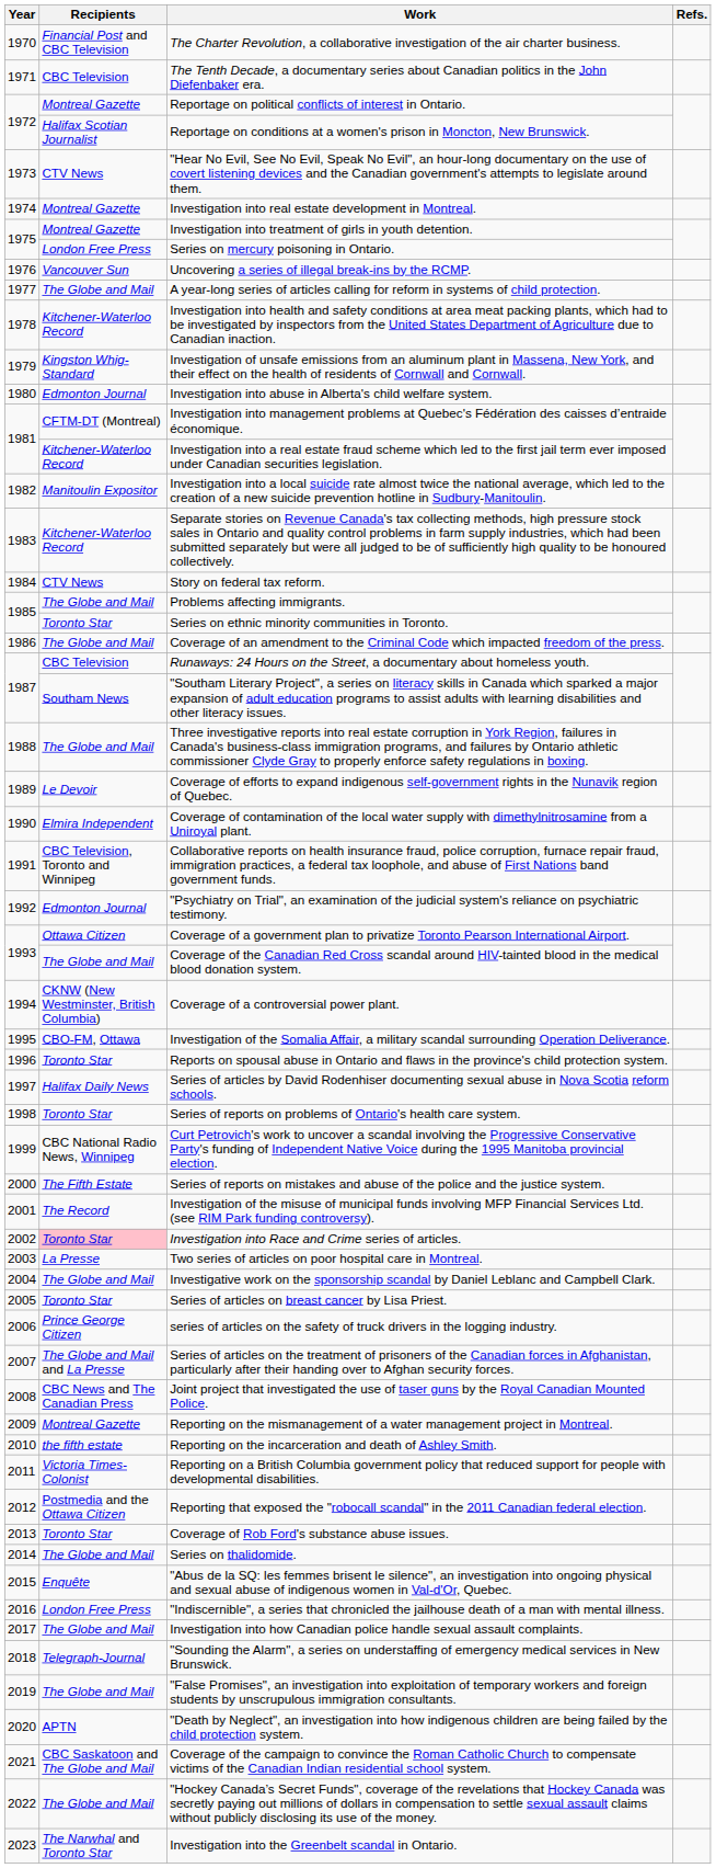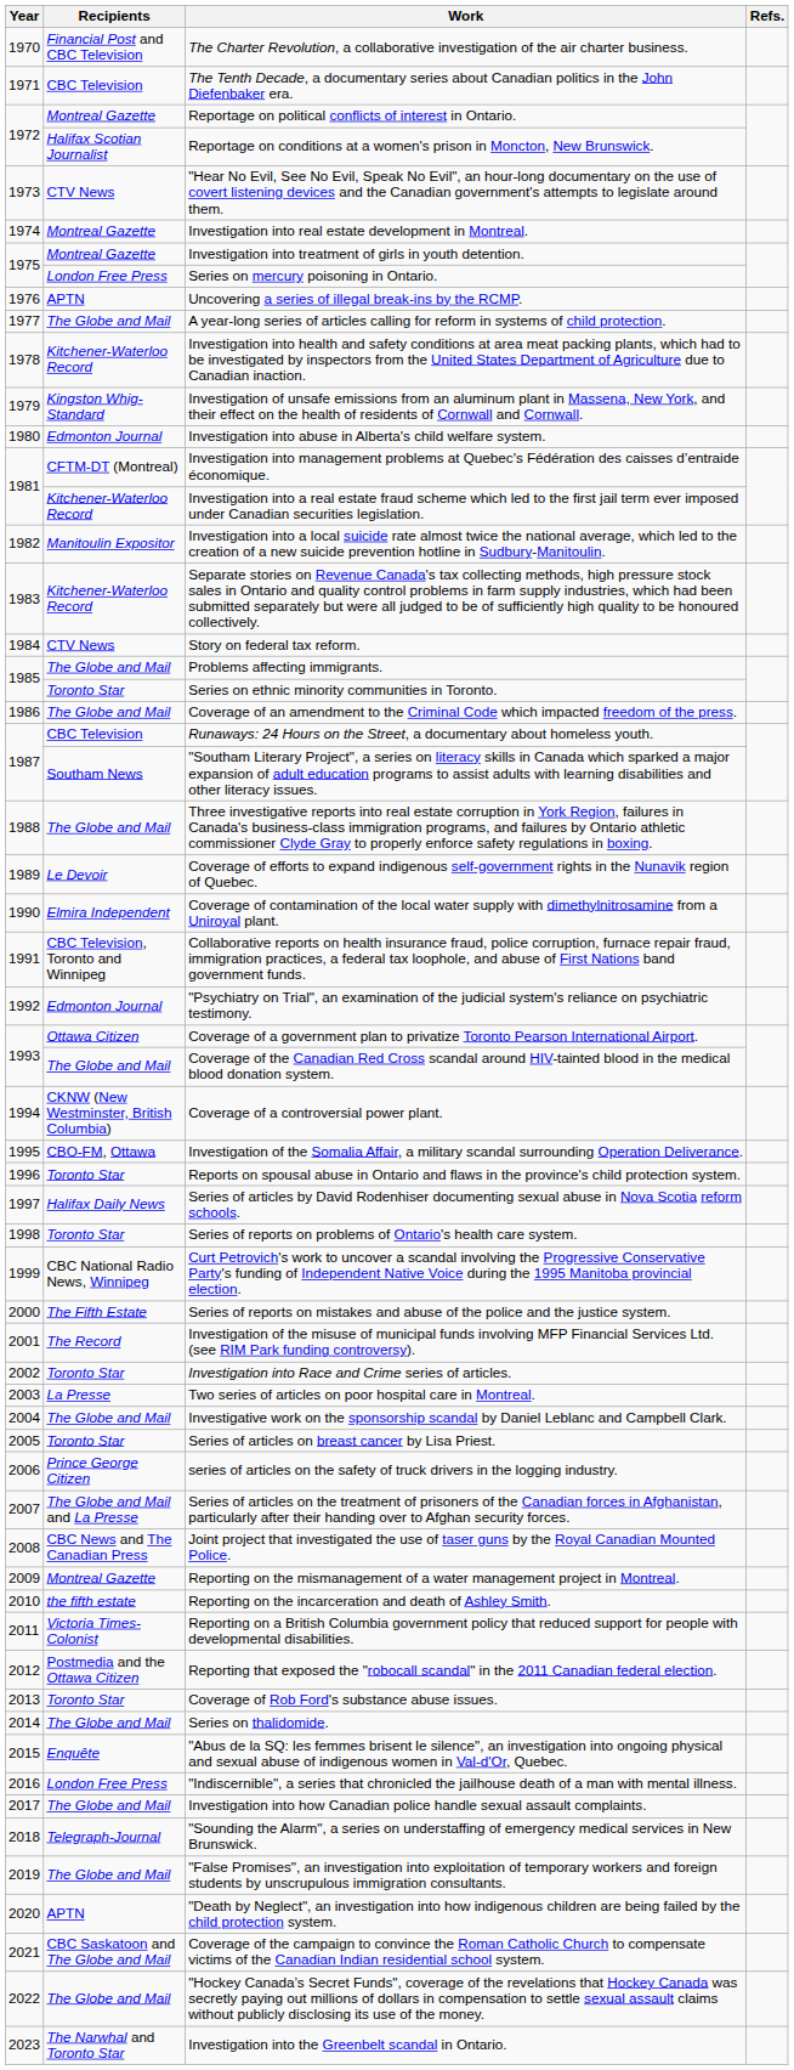 <table class="wikitable" width=100%>
 <tr>
 <th scope="col">Year</th>
 <th scope="col">Recipients</th>
 <th scope="col">Work</th>
 <th scope="col">Refs.</th>
 </tr>
 <tr>
 <td>1970</td>
 <td><em><a href='#'>Financial Post</a></em> and <a href='#'>CBC Television</a></td>
 <td><em>The Charter Revolution</em>, a collaborative investigation of the air charter business.</td>
 <td></td>
 </tr>
 <tr>
 <td>1971</td>
 <td><a href='#'>CBC Television</a></td>
 <td><em>The Tenth Decade</em>, a documentary series about Canadian politics in the <a href='#'>John Diefenbaker</a> era.</td>
 <td></td>
 </tr>
 <tr>
 <td rowspan=2>1972</td>
 <td><em><a href='#'>Montreal Gazette</a></em></td>
 <td>Reportage on political <a href='#'>conflicts of interest</a> in Ontario.</td>
 <td rowspan=2></td>
 </tr>
 <tr>
 <td><em><a href='#'>Halifax Scotian Journalist</a></em></td>
 <td>Reportage on conditions at a women's prison in <a href='#'>Moncton</a>, <a href='#'>New Brunswick</a>.</td>
 </tr>
 <tr>
 <td>1973</td>
 <td><a href='#'>CTV News</a></td>
 <td>"Hear No Evil, See No Evil, Speak No Evil", an hour-long documentary on the use of <a href='#'>covert listening devices</a> and the Canadian government's attempts to legislate around them.</td>
 <td></td>
 </tr>
 <tr>
 <td>1974</td>
 <td><em><a href='#'>Montreal Gazette</a></em></td>
 <td>Investigation into real estate development in <a href='#'>Montreal</a>.</td>
 <td></td>
 </tr>
 <tr>
 <td rowspan=2>1975</td>
 <td><em><a href='#'>Montreal Gazette</a></em></td>
 <td>Investigation into treatment of girls in youth detention.</td>
 <td rowspan=2></td>
 </tr>
 <tr>
 <td><em><a href='#'>London Free Press</a></em></td>
 <td>Series on <a href='#'>mercury</a> poisoning in Ontario.</td>
 </tr>
 <tr>
 <td>1976</td>
-<td><em><a href='#'>Vancouver Sun</a></em></td>
+<td><a href='#'>APTN</a></td>
 <td>Uncovering <a href='#'>a series of illegal break-ins by the RCMP</a>.</td>
 <td></td>
 </tr>
 <tr>
 <td>1977</td>
 <td><em><a href='#'>The Globe and Mail</a></em></td>
 <td>A year-long series of articles calling for reform in systems of <a href='#'>child protection</a>.</td>
 <td></td>
 </tr>
 <tr>
 <td>1978</td>
 <td><em><a href='#'>Kitchener-Waterloo Record</a></em></td>
 <td>Investigation into health and safety conditions at area meat packing plants, which had to be investigated by inspectors from the <a href='#'>United States Department of Agriculture</a> due to Canadian inaction.</td>
 <td></td>
 </tr>
 <tr>
 <td>1979</td>
 <td><em><a href='#'>Kingston Whig-Standard</a></em></td>
 <td>Investigation of unsafe emissions from an aluminum plant in <a href='#'>Massena, New York</a>, and their effect on the health of residents of <a href='#'>Cornwall</a> and <a href='#'>Cornwall</a>.</td>
 <td></td>
 </tr>
 <tr>
 <td>1980</td>
 <td><em><a href='#'>Edmonton Journal</a></em></td>
 <td>Investigation into abuse in Alberta's child welfare system.</td>
 <td></td>
 </tr>
 <tr>
 <td rowspan=2>1981</td>
 <td><a href='#'>CFTM-DT</a> (Montreal)</td>
 <td>Investigation into management problems at Quebec's Fédération des caisses d’entraide économique.</td>
 <td rowspan=2></td>
 </tr>
 <tr>
 <td><em><a href='#'>Kitchener-Waterloo Record</a></em></td>
 <td>Investigation into a real estate fraud scheme which led to the first jail term ever imposed under Canadian securities legislation.</td>
 </tr>
 <tr>
 <td>1982</td>
 <td><em><a href='#'>Manitoulin Expositor</a></em></td>
 <td>Investigation into a local <a href='#'>suicide</a> rate almost twice the national average, which led to the creation of a new suicide prevention hotline in <a href='#'>Sudbury</a>-<a href='#'>Manitoulin</a>.</td>
 <td></td>
 </tr>
 <tr>
 <td>1983</td>
 <td><em><a href='#'>Kitchener-Waterloo Record</a></em></td>
 <td>Separate stories on <a href='#'>Revenue Canada</a>'s tax collecting methods, high pressure stock sales in Ontario and quality control problems in farm supply industries, which had been submitted separately but were all judged to be of sufficiently high quality to be honoured collectively.</td>
 <td></td>
 </tr>
 <tr>
 <td>1984</td>
 <td><a href='#'>CTV News</a></td>
 <td>Story on federal tax reform.</td>
 <td></td>
 </tr>
 <tr>
 <td rowspan=2>1985</td>
 <td><em><a href='#'>The Globe and Mail</a></em></td>
 <td>Problems affecting immigrants.</td>
 <td rowspan=2></td>
 </tr>
 <tr>
 <td><em><a href='#'>Toronto Star</a></em></td>
 <td>Series on ethnic minority communities in Toronto.</td>
 </tr>
 <tr>
 <td>1986</td>
 <td><em><a href='#'>The Globe and Mail</a></em></td>
 <td>Coverage of an amendment to the <a href='#'>Criminal Code</a> which impacted <a href='#'>freedom of the press</a>.</td>
 <td></td>
 </tr>
 <tr>
 <td rowspan=2>1987</td>
 <td><a href='#'>CBC Television</a></td>
 <td><em>Runaways: 24 Hours on the Street</em>, a documentary about homeless youth.</td>
 <td rowspan=2></td>
 </tr>
 <tr>
 <td><a href='#'>Southam News</a></td>
 <td>"Southam Literary Project", a series on <a href='#'>literacy</a> skills in Canada which sparked a major expansion of <a href='#'>adult education</a> programs to assist adults with learning disabilities and other literacy issues.</td>
 </tr>
 <tr>
 <td>1988</td>
 <td><em><a href='#'>The Globe and Mail</a></em></td>
 <td>Three investigative reports into real estate corruption in <a href='#'>York Region</a>, failures in Canada's business-class immigration programs, and failures by Ontario athletic commissioner <a href='#'>Clyde Gray</a> to properly enforce safety regulations in <a href='#'>boxing</a>.</td>
 <td></td>
 </tr>
 <tr>
 <td>1989</td>
 <td><em><a href='#'>Le Devoir</a></em></td>
 <td>Coverage of efforts to expand indigenous <a href='#'>self-government</a> rights in the <a href='#'>Nunavik</a> region of Quebec.</td>
 <td></td>
 </tr>
 <tr>
 <td>1990</td>
 <td><em><a href='#'>Elmira Independent</a></em></td>
 <td>Coverage of contamination of the local water supply with <a href='#'>dimethylnitrosamine</a> from a <a href='#'>Uniroyal</a> plant.</td>
 <td></td>
 </tr>
 <tr>
 <td>1991</td>
 <td><a href='#'>CBC Television</a>, Toronto and Winnipeg</td>
 <td>Collaborative reports on health insurance fraud, police corruption, furnace repair fraud, immigration practices, a federal tax loophole, and abuse of <a href='#'>First Nations</a> band government funds.</td>
 <td></td>
 </tr>
 <tr>
 <td>1992</td>
 <td><em><a href='#'>Edmonton Journal</a></em></td>
 <td>"Psychiatry on Trial", an examination of the judicial system's reliance on psychiatric testimony.</td>
 <td></td>
 </tr>
 <tr>
 <td rowspan=2>1993</td>
 <td><em><a href='#'>Ottawa Citizen</a></em></td>
 <td>Coverage of a government plan to privatize <a href='#'>Toronto Pearson International Airport</a>.</td>
 <td rowspan=2></td>
 </tr>
 <tr>
 <td><em><a href='#'>The Globe and Mail</a></em></td>
 <td>Coverage of the <a href='#'>Canadian Red Cross</a> scandal around <a href='#'>HIV</a>-tainted blood in the medical blood donation system.</td>
 </tr>
 <tr>
 <td>1994</td>
 <td><a href='#'>CKNW</a> (<a href='#'>New Westminster, British Columbia</a>)</td>
 <td>Coverage of a controversial power plant.</td>
 <td></td>
 </tr>
 <tr>
 <td>1995</td>
 <td><a href='#'>CBO-FM</a>, <a href='#'>Ottawa</a></td>
 <td>Investigation of the <a href='#'>Somalia Affair</a>, a military scandal surrounding <a href='#'>Operation Deliverance</a>.</td>
 <td></td>
 </tr>
 <tr>
 <td>1996</td>
 <td><em><a href='#'>Toronto Star</a></em></td>
 <td>Reports on spousal abuse in Ontario and flaws in the province's child protection system.</td>
 <td></td>
 </tr>
 <tr>
 <td>1997</td>
 <td><em><a href='#'>Halifax Daily News</a></em></td>
 <td>Series of articles by David Rodenhiser documenting sexual abuse in <a href='#'>Nova Scotia</a> <a href='#'>reform schools</a>.</td>
 <td></td>
 </tr>
 <tr>
 <td>1998</td>
 <td><em><a href='#'>Toronto Star</a></em></td>
 <td>Series of reports on problems of <a href='#'>Ontario</a>'s health care system.</td>
 <td></td>
 </tr>
 <tr>
 <td>1999</td>
 <td>CBC National Radio News, <a href='#'>Winnipeg</a></td>
 <td><a href='#'>Curt Petrovich</a>'s work to uncover a scandal involving the <a href='#'>Progressive Conservative Party</a>'s funding of <a href='#'>Independent Native Voice</a> during the <a href='#'>1995 Manitoba provincial election</a>.</td>
 <td></td>
 </tr>
 <tr>
 <td>2000</td>
 <td><em><a href='#'>The Fifth Estate</a></em></td>
 <td>Series of reports on mistakes and abuse of the police and the justice system.</td>
 <td></td>
 </tr>
 <tr>
 <td>2001</td>
 <td><em><a href='#'>The Record</a></em></td>
 <td>Investigation of the misuse of municipal funds involving MFP Financial Services Ltd. (see <a href='#'>RIM Park funding controversy</a>).</td>
 <td></td>
 </tr>
 <tr>
 <td>2002</td>
-<td style="background: pink;"><em><a href='#'>Toronto Star</a></em></td>
+<td><em><a href='#'>Toronto Star</a></em></td>
 <td><em>Investigation into Race and Crime</em> series of articles.</td>
 <td></td>
 </tr>
 <tr>
 <td>2003</td>
 <td><em><a href='#'>La Presse</a></em></td>
 <td>Two series of articles on poor hospital care in <a href='#'>Montreal</a>.</td>
 <td></td>
 </tr>
 <tr>
 <td>2004</td>
 <td><em><a href='#'>The Globe and Mail</a></em></td>
 <td>Investigative work on the <a href='#'>sponsorship scandal</a> by Daniel Leblanc and Campbell Clark.</td>
 <td></td>
 </tr>
 <tr>
 <td>2005</td>
 <td><em><a href='#'>Toronto Star</a></em></td>
 <td>Series of articles on <a href='#'>breast cancer</a> by Lisa Priest.</td>
 <td></td>
 </tr>
 <tr>
 <td>2006</td>
 <td><em><a href='#'>Prince George Citizen</a></em></td>
 <td>series of articles on the safety of truck drivers in the logging industry.</td>
 <td></td>
 </tr>
 <tr>
 <td>2007</td>
 <td><em><a href='#'>The Globe and Mail</a></em> and <em><a href='#'>La Presse</a></em></td>
 <td>Series of articles on the treatment of prisoners of the <a href='#'>Canadian forces in Afghanistan</a>, particularly after their handing over to Afghan security forces.</td>
 <td></td>
 </tr>
 <tr>
 <td>2008</td>
 <td><a href='#'>CBC News</a> and <a href='#'>The Canadian Press</a></td>
 <td>Joint project that investigated the use of <a href='#'>taser guns</a> by the <a href='#'>Royal Canadian Mounted Police</a>.</td>
 <td></td>
 </tr>
 <tr>
 <td>2009</td>
 <td><em><a href='#'>Montreal Gazette</a></em></td>
 <td>Reporting on the mismanagement of a water management project in <a href='#'>Montreal</a>.</td>
 <td></td>
 </tr>
 <tr>
 <td>2010</td>
 <td><em><a href='#'>the fifth estate</a></em></td>
 <td>Reporting on the incarceration and death of <a href='#'>Ashley Smith</a>.</td>
 <td></td>
 </tr>
 <tr>
 <td>2011</td>
 <td><em><a href='#'>Victoria Times-Colonist</a></em></td>
 <td>Reporting on a British Columbia government policy that reduced support for people with developmental disabilities.</td>
 <td></td>
 </tr>
 <tr>
 <td>2012</td>
 <td><a href='#'>Postmedia</a> and the <em><a href='#'>Ottawa Citizen</a></em></td>
 <td>Reporting that exposed the "<a href='#'>robocall scandal</a>" in the <a href='#'>2011 Canadian federal election</a>.</td>
 <td></td>
 </tr>
 <tr>
 <td>2013</td>
 <td><em><a href='#'>Toronto Star</a></em></td>
 <td>Coverage of <a href='#'>Rob Ford</a>'s substance abuse issues.</td>
 <td></td>
 </tr>
 <tr>
 <td>2014</td>
 <td><em><a href='#'>The Globe and Mail</a></em></td>
 <td>Series on <a href='#'>thalidomide</a>.</td>
 <td></td>
 </tr>
 <tr>
 <td>2015</td>
 <td><em><a href='#'>Enquête</a></em></td>
 <td>"Abus de la SQ: les femmes brisent le silence", an investigation into ongoing physical and sexual abuse of indigenous women in <a href='#'>Val-d'Or</a>, Quebec.</td>
 <td></td>
 </tr>
 <tr>
 <td>2016</td>
 <td><em><a href='#'>London Free Press</a></em></td>
 <td>"Indiscernible", a series that chronicled the jailhouse death of a man with mental illness.</td>
 <td></td>
 </tr>
 <tr>
 <td>2017</td>
 <td><em><a href='#'>The Globe and Mail</a></em></td>
 <td>Investigation into how Canadian police handle sexual assault complaints.</td>
 <td></td>
 </tr>
 <tr>
 <td>2018</td>
 <td><em><a href='#'>Telegraph-Journal</a></em></td>
 <td>"Sounding the Alarm", a series on understaffing of emergency medical services in New Brunswick.</td>
 <td></td>
 </tr>
 <tr>
 <td>2019</td>
 <td><em><a href='#'>The Globe and Mail</a></em></td>
 <td>"False Promises", an investigation into exploitation of temporary workers and foreign students by unscrupulous immigration consultants.</td>
 <td></td>
 </tr>
 <tr>
 <td>2020</td>
 <td><a href='#'>APTN</a></td>
 <td>"Death by Neglect", an investigation into how indigenous children are being failed by the <a href='#'>child protection</a> system.</td>
 <td></td>
 </tr>
 <tr>
 <td>2021</td>
 <td><a href='#'>CBC Saskatoon</a> and <em><a href='#'>The Globe and Mail</a></em></td>
 <td>Coverage of the campaign to convince the <a href='#'>Roman Catholic Church</a> to compensate victims of the <a href='#'>Canadian Indian residential school</a> system.</td>
 </tr>
 <tr>
 <td>2022</td>
 <td><em><a href='#'>The Globe and Mail</a></em></td>
 <td>"Hockey Canada’s Secret Funds", coverage of the revelations that <a href='#'>Hockey Canada</a> was secretly paying out millions of dollars in compensation to settle <a href='#'>sexual assault</a> claims without publicly disclosing its use of the money.</td>
 <td></td>
 </tr>
 <tr>
 <td>2023</td>
 <td><em><a href='#'>The Narwhal</a></em> and <em><a href='#'>Toronto Star</a></em></td>
 <td>Investigation into the <a href='#'>Greenbelt scandal</a> in Ontario.</td>
 <td></td>
 </tr>
 </table>
